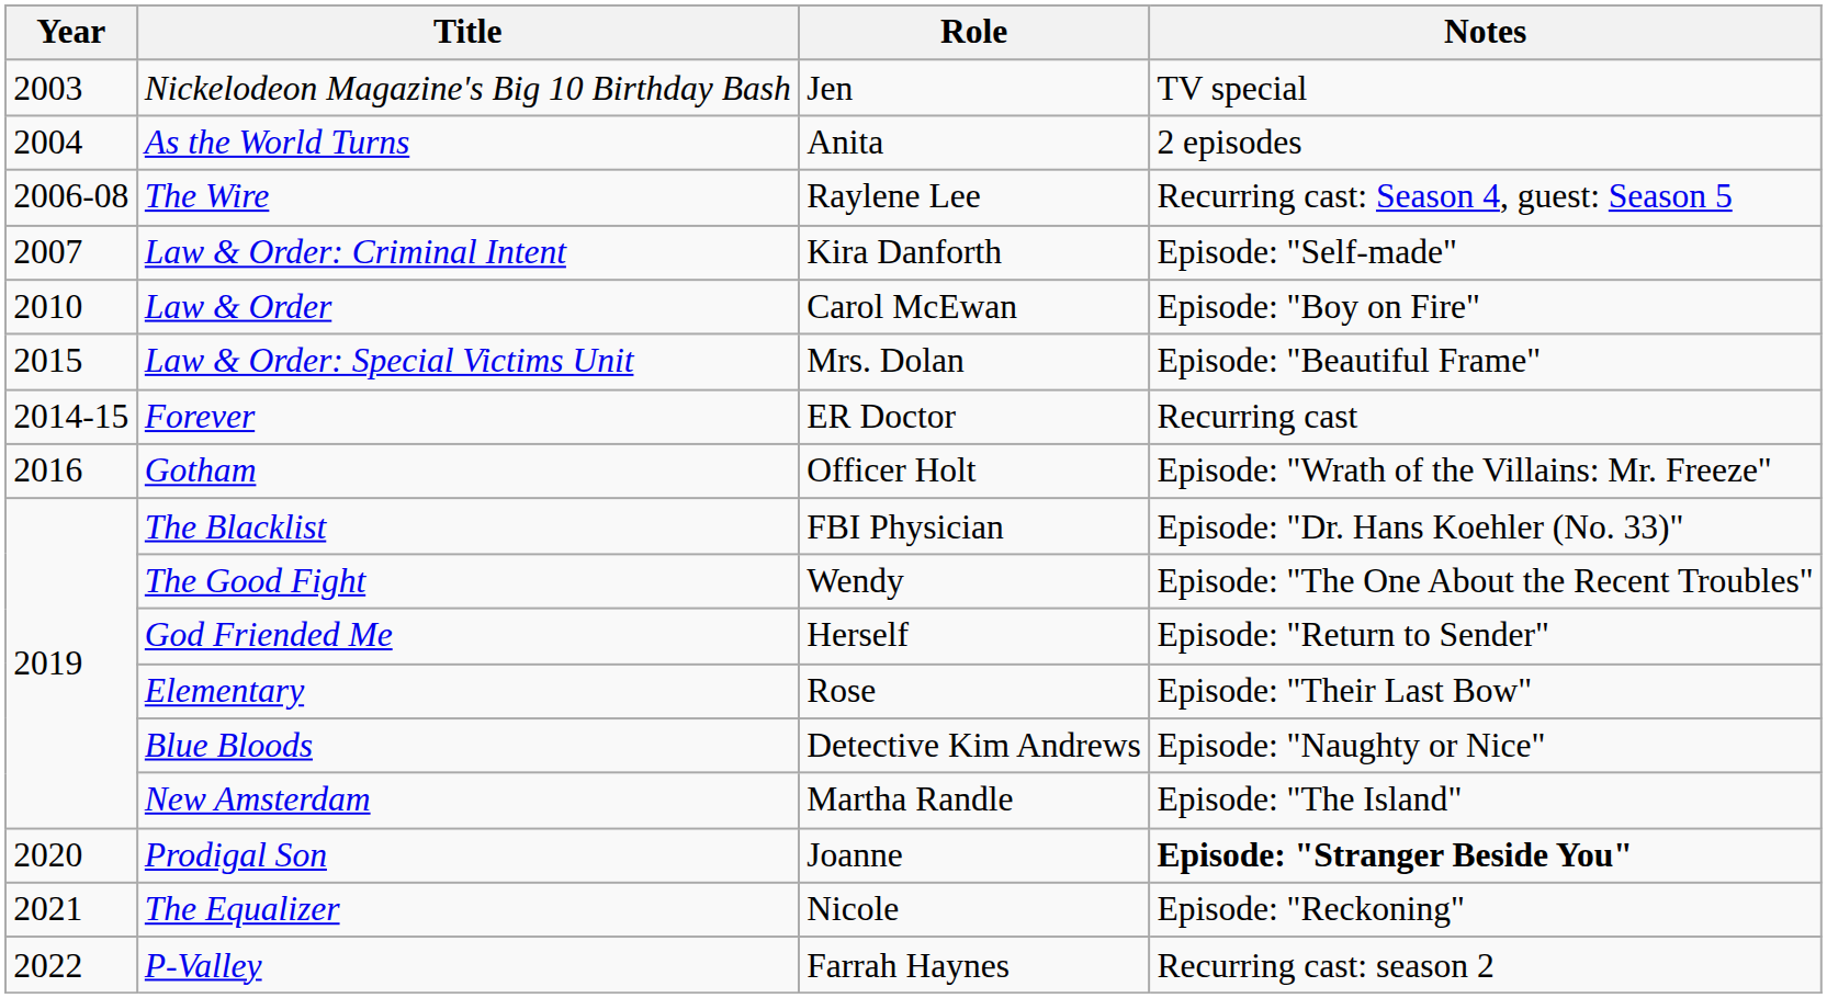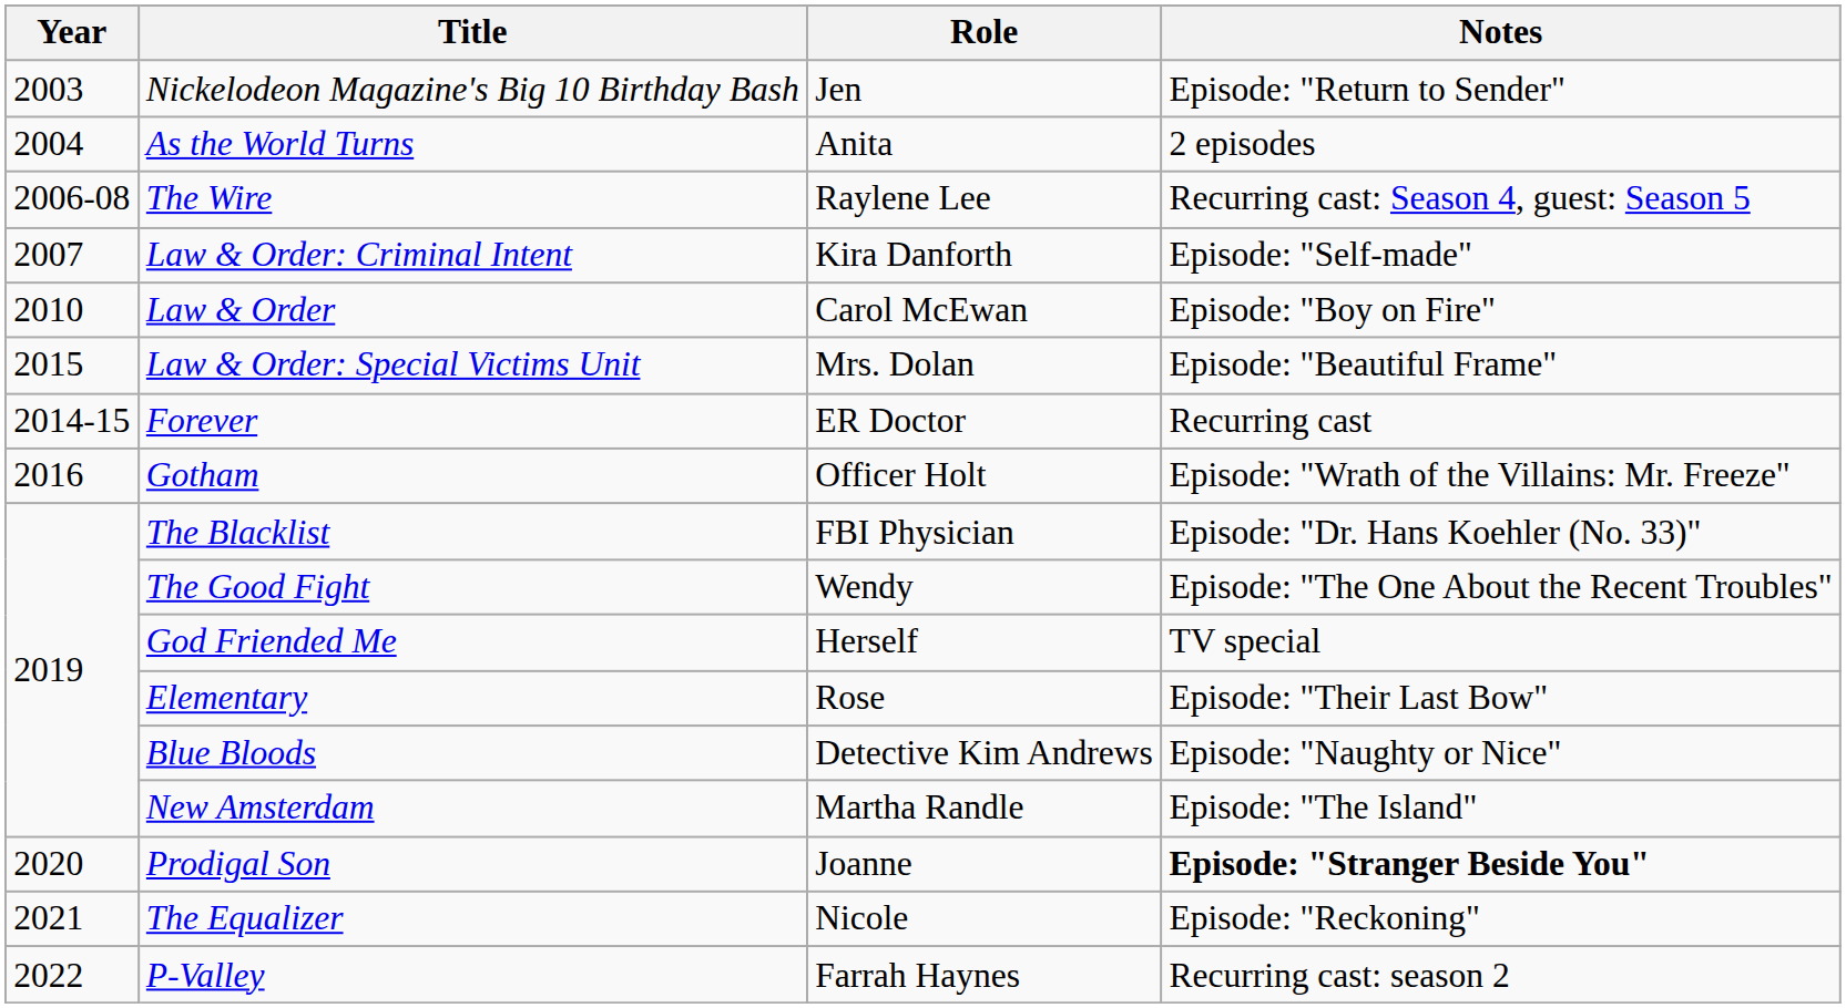 <table class="wikitable sortable">
 <tr>
 <th>Year</th>
 <th>Title</th>
 <th>Role</th>
 <th class="unsortable">Notes</th>
 </tr>
 <tr>
 <td>2003</td>
 <td><em>Nickelodeon Magazine's Big 10 Birthday Bash</em></td>
 <td>Jen</td>
-<td>TV special</td>
+<td>Episode: "Return to Sender"</td>
 </tr>
 <tr>
 <td>2004</td>
 <td><em><a href='#'>As the World Turns</a></em></td>
 <td>Anita</td>
 <td>2 episodes</td>
 </tr>
 <tr>
 <td>2006-08</td>
 <td><em><a href='#'>The Wire</a></em></td>
 <td>Raylene Lee</td>
 <td>Recurring cast: <a href='#'>Season 4</a>, guest: <a href='#'>Season 5</a></td>
 </tr>
 <tr>
 <td>2007</td>
 <td><em><a href='#'>Law & Order: Criminal Intent</a></em></td>
 <td>Kira Danforth</td>
 <td>Episode: "Self-made"</td>
 </tr>
 <tr>
 <td>2010</td>
 <td><em><a href='#'>Law & Order</a></em></td>
 <td>Carol McEwan</td>
 <td>Episode: "Boy on Fire"</td>
 </tr>
 <tr>
 <td>2015</td>
 <td><em><a href='#'>Law & Order: Special Victims Unit</a></em></td>
 <td>Mrs. Dolan</td>
 <td>Episode: "Beautiful Frame"</td>
 </tr>
 <tr>
 <td>2014-15</td>
 <td><em><a href='#'>Forever</a></em></td>
 <td>ER Doctor</td>
 <td>Recurring cast</td>
 </tr>
 <tr>
 <td>2016</td>
 <td><em><a href='#'>Gotham</a></em></td>
 <td>Officer Holt</td>
 <td>Episode: "Wrath of the Villains: Mr. Freeze"</td>
 </tr>
 <tr>
 <td rowspan=6>2019</td>
 <td><em><a href='#'>The Blacklist</a></em></td>
 <td>FBI Physician</td>
 <td>Episode: "Dr. Hans Koehler (No. 33)"</td>
 </tr>
 <tr>
 <td><em><a href='#'>The Good Fight</a></em></td>
 <td>Wendy</td>
 <td>Episode: "The One About the Recent Troubles"</td>
 </tr>
 <tr>
 <td><em><a href='#'>God Friended Me</a></em></td>
 <td>Herself</td>
-<td>Episode: "Return to Sender"</td>
+<td>TV special</td>
 </tr>
 <tr>
 <td><em><a href='#'>Elementary</a></em></td>
 <td>Rose</td>
 <td>Episode: "Their Last Bow"</td>
 </tr>
 <tr>
 <td><em><a href='#'>Blue Bloods</a></em></td>
 <td>Detective Kim Andrews</td>
 <td>Episode: "Naughty or Nice"</td>
 </tr>
 <tr>
 <td><em><a href='#'>New Amsterdam</a></em></td>
 <td>Martha Randle</td>
 <td>Episode: "The Island"</td>
 </tr>
 <tr>
 <td>2020</td>
 <td><em><a href='#'>Prodigal Son</a></em></td>
 <td>Joanne</td>
 <td><strong>Episode: "Stranger Beside You"</strong></td>
 </tr>
 <tr>
 <td>2021</td>
 <td><em><a href='#'>The Equalizer</a></em></td>
 <td>Nicole</td>
 <td>Episode: "Reckoning"</td>
 </tr>
 <tr>
 <td>2022</td>
 <td><em><a href='#'>P-Valley</a></em></td>
 <td>Farrah Haynes</td>
 <td>Recurring cast: season 2</td>
 </tr>
 </table>
